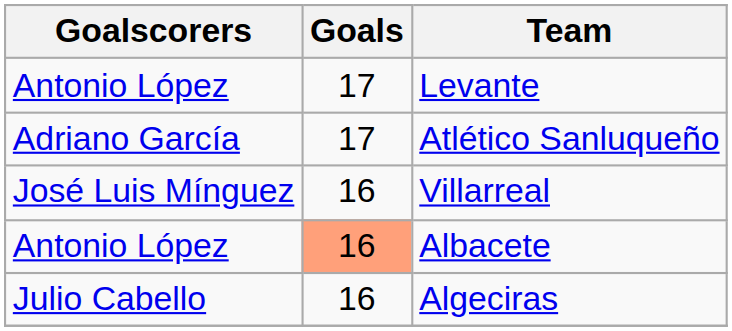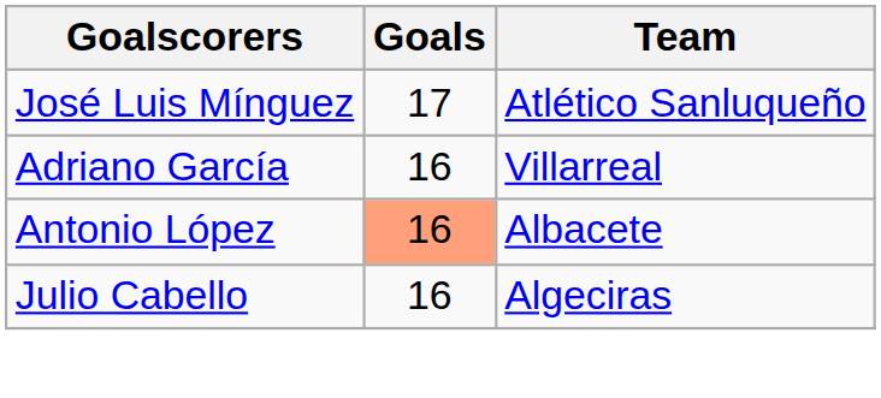 <table class="wikitable sortable">
 <tr>
 <th>Goalscorers</th>
 <th>Goals</th>
 <th>Team</th>
 </tr>
 <tr>
-<td> <a href='#'>Antonio López</a></td>
-<td style="text-align:center;">17</td>
-<td><a href='#'>Levante</a></td>
-</tr>
-<tr>
-<td> <a href='#'>Adriano García</a></td>
+<td> <a href='#'>José Luis Mínguez</a></td>
 <td style="text-align:center;">17</td>
 <td><a href='#'>Atlético Sanluqueño</a></td>
 </tr>
 <tr>
-<td> <a href='#'>José Luis Mínguez</a></td>
+<td> <a href='#'>Adriano García</a></td>
 <td style="text-align:center;">16</td>
 <td><a href='#'>Villarreal</a></td>
 </tr>
 <tr>
 <td> <a href='#'>Antonio López</a></td>
 <td style="background: lightsalmon; text-align:center;">16</td>
 <td><a href='#'>Albacete</a></td>
 </tr>
 <tr>
 <td> <a href='#'>Julio Cabello</a></td>
 <td style="text-align:center;">16</td>
 <td><a href='#'>Algeciras</a></td>
 </tr>
 <tr>
 </tr>
 </table>
